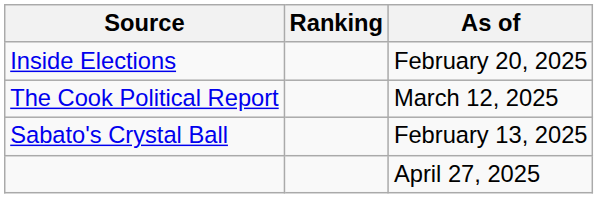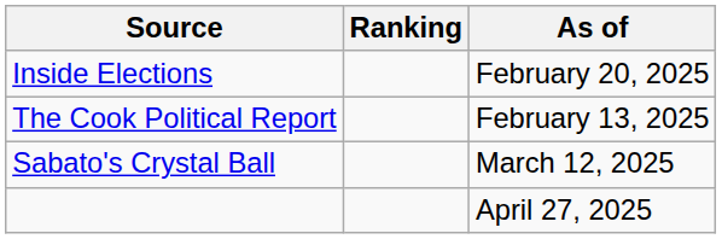 <table class="wikitable">
 <tr>
 <th>Source</th>
 <th>Ranking</th>
 <th>As of</th>
 </tr>
 <tr>
 <td align="left"><a href='#'>Inside Elections</a></td>
 <td></td>
 <td>February 20, 2025</td>
 </tr>
 <tr>
 <td align="left"><a href='#'>The Cook Political Report</a></td>
 <td></td>
-<td>March 12, 2025</td>
+<td>February 13, 2025</td>
 </tr>
 <tr>
 <td align="left"><a href='#'>Sabato's Crystal Ball</a></td>
 <td></td>
-<td>February 13, 2025</td>
+<td>March 12, 2025</td>
 </tr>
 <tr>
 <td align="left"></td>
 <td></td>
 <td>April 27, 2025</td>
 </tr>
 </table>
